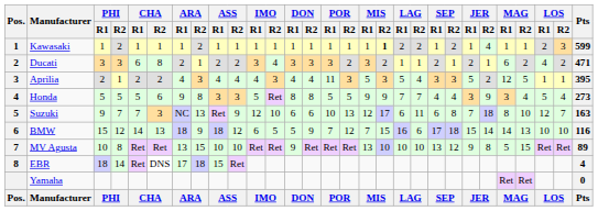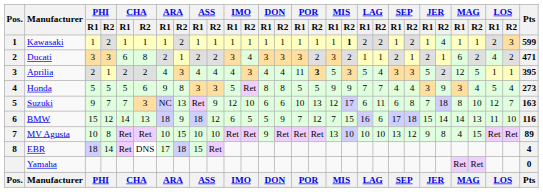 <table class="wikitable" style="font-size: 85%; text-align: center">
 <tr valign="top">
 <th valign="middle" rowspan=2>Pos.</th>
 <th valign="middle" rowspan=2>Manufacturer</th>
 <th colspan=2><a href='#'>PHI</a><br></th>
 <th colspan=2><a href='#'>CHA</a><br></th>
 <th colspan=2><a href='#'>ARA</a><br></th>
 <th colspan=2><a href='#'>ASS</a><br></th>
 <th colspan=2><a href='#'>IMO</a><br></th>
 <th colspan=2><a href='#'>DON</a><br></th>
 <th colspan=2><a href='#'>POR</a><br></th>
 <th colspan=2><a href='#'>MIS</a><br></th>
 <th colspan=2><a href='#'>LAG</a><br></th>
 <th colspan=2><a href='#'>SEP</a><br></th>
 <th colspan=2><a href='#'>JER</a><br></th>
 <th colspan=2><a href='#'>MAG</a><br></th>
 <th colspan=2><a href='#'>LOS</a><br></th>
 <th valign="middle" rowspan=2>Pts</th>
 </tr>
 <tr>
 <th>R1</th>
 <th>R2</th>
 <th>R1</th>
 <th>R2</th>
 <th>R1</th>
 <th>R2</th>
 <th>R1</th>
 <th>R2</th>
 <th>R1</th>
 <th>R2</th>
 <th>R1</th>
 <th>R2</th>
 <th>R1</th>
 <th>R2</th>
 <th>R1</th>
 <th>R2</th>
 <th>R1</th>
 <th>R2</th>
 <th>R1</th>
 <th>R2</th>
 <th>R1</th>
 <th>R2</th>
 <th>R1</th>
 <th>R2</th>
 <th>R1</th>
 <th>R2</th>
 </tr>
 <tr>
 <th>1</th>
 <td align="left"> <a href='#'>Kawasaki</a></td>
 <td style="background:#ffffbf;">1</td>
 <td style="background:#dfdfdf;">2</td>
 <td style="background:#ffffbf;">1</td>
 <td style="background:#ffffbf;">1</td>
 <td style="background:#ffffbf;">1</td>
 <td style="background:#dfdfdf;">2</td>
 <td style="background:#ffffbf;">1</td>
 <td style="background:#ffffbf;">1</td>
 <td style="background:#ffffbf;">1</td>
 <td style="background:#ffffbf;">1</td>
 <td style="background:#ffffbf;">1</td>
 <td style="background:#ffffbf;">1</td>
 <td style="background:#ffffbf;">1</td>
 <td style="background:#ffffbf;">1</td>
 <td style="background:#ffffbf;">1</td>
 <td style="background:#ffffbf;"><strong>1</strong></td>
 <td style="background:#dfdfdf;">2</td>
 <td style="background:#dfdfdf;">2</td>
 <td style="background:#ffffbf;">1</td>
 <td style="background:#dfdfdf;">2</td>
 <td style="background:#ffffbf;">1</td>
 <td style="background:#dfffdf;">4</td>
 <td style="background:#ffffbf;">1</td>
 <td style="background:#ffffbf;">1</td>
 <td style="background:#dfdfdf;">2</td>
 <td style="background:#ffdf9f;">3</td>
 <th>599</th>
 </tr>
 <tr>
 <th>2</th>
 <td align="left"> <a href='#'>Ducati</a></td>
 <td style="background:#ffdf9f;">3</td>
 <td style="background:#ffdf9f;">3</td>
 <td style="background:#dfffdf;">6</td>
 <td style="background:#dfffdf;">8</td>
 <td style="background:#dfdfdf;">2</td>
 <td style="background:#ffffbf;">1</td>
 <td style="background:#dfdfdf;">2</td>
 <td style="background:#dfdfdf;">2</td>
 <td style="background:#ffdf9f;">3</td>
 <td style="background:#dfffdf;">4</td>
 <td style="background:#ffdf9f;">3</td>
 <td style="background:#ffdf9f;">3</td>
 <td style="background:#ffdf9f;">3</td>
 <td style="background:#dfdfdf;">2</td>
 <td style="background:#ffdf9f;">3</td>
 <td style="background:#dfdfdf;">2</td>
 <td style="background:#ffffbf;">1</td>
 <td style="background:#ffffbf;">1</td>
 <td style="background:#dfdfdf;">2</td>
 <td style="background:#ffffbf;">1</td>
 <td style="background:#dfdfdf;">2</td>
 <td style="background:#ffffbf;">1</td>
 <td style="background:#dfffdf;">6</td>
 <td style="background:#dfdfdf;">2</td>
 <td style="background:#dfffdf;">4</td>
 <td style="background:#dfdfdf;">2</td>
 <th>471</th>
 </tr>
 <tr>
 <th>3</th>
 <td align="left"> <a href='#'>Aprilia</a></td>
 <td style="background:#dfdfdf;">2</td>
 <td style="background:#ffffbf;">1</td>
 <td style="background:#dfdfdf;">2</td>
 <td style="background:#dfdfdf;">2</td>
 <td style="background:#dfffdf;">4</td>
 <td style="background:#ffdf9f;">3</td>
 <td style="background:#dfffdf;">4</td>
 <td style="background:#dfffdf;">4</td>
 <td style="background:#dfffdf;">4</td>
 <td style="background:#ffdf9f;">3</td>
 <td style="background:#dfffdf;">4</td>
 <td style="background:#dfffdf;">4</td>
 <td style="background:#dfffdf;">11</td>
-<td style="background:#ffdf9f;">3</td>
+<td style="background:#ffdf9f;"><strong>3</strong></td>
 <td style="background:#dfffdf;">5</td>
 <td style="background:#ffdf9f;">3</td>
 <td style="background:#dfffdf;">5</td>
 <td style="background:#dfffdf;">4</td>
 <td style="background:#ffdf9f;">3</td>
 <td style="background:#ffdf9f;">3</td>
 <td style="background:#dfffdf;">5</td>
 <td style="background:#dfdfdf;">2</td>
 <td style="background:#dfffdf;">12</td>
 <td style="background:#dfffdf;">5</td>
 <td style="background:#ffffbf;">1</td>
 <td style="background:#ffffbf;">1</td>
 <th>395</th>
 </tr>
 <tr>
 <th>4</th>
 <td align="left"> <a href='#'>Honda</a></td>
 <td style="background:#dfffdf;">5</td>
 <td style="background:#dfffdf;">5</td>
 <td style="background:#dfffdf;">5</td>
 <td style="background:#dfffdf;">6</td>
 <td style="background:#dfffdf;">9</td>
 <td style="background:#dfffdf;">8</td>
 <td style="background:#ffdf9f;">3</td>
 <td style="background:#ffdf9f;">3</td>
 <td style="background:#dfffdf;">5</td>
 <td style="background:#efcfff;">Ret</td>
 <td style="background:#dfffdf;">8</td>
 <td style="background:#dfffdf;">8</td>
 <td style="background:#dfffdf;">5</td>
 <td style="background:#dfffdf;">5</td>
 <td style="background:#dfffdf;">9</td>
 <td style="background:#dfffdf;">9</td>
 <td style="background:#dfffdf;">7</td>
 <td style="background:#dfffdf;">7</td>
 <td style="background:#dfffdf;">4</td>
 <td style="background:#dfffdf;">4</td>
 <td style="background:#ffdf9f;">3</td>
 <td style="background:#dfffdf;">9</td>
 <td style="background:#ffdf9f;">3</td>
 <td style="background:#dfffdf;">4</td>
 <td style="background:#dfffdf;">5</td>
 <td style="background:#dfffdf;">4</td>
 <th>273</th>
 </tr>
 <tr>
 <th>5</th>
 <td align="left"> <a href='#'>Suzuki</a></td>
 <td style="background:#dfffdf;">9</td>
 <td style="background:#dfffdf;">7</td>
 <td style="background:#dfffdf;">7</td>
 <td style="background:#ffdf9f;">3</td>
 <td style="background:#cfcfff;">NC</td>
 <td style="background:#dfffdf;">13</td>
 <td style="background:#efcfff;">Ret</td>
 <td style="background:#dfffdf;">9</td>
 <td style="background:#dfffdf;">12</td>
 <td style="background:#dfffdf;">10</td>
 <td style="background:#dfffdf;">6</td>
 <td style="background:#dfffdf;">6</td>
 <td style="background:#dfffdf;">10</td>
 <td style="background:#dfffdf;">13</td>
 <td style="background:#dfffdf;">12</td>
 <td style="background:#cfcfff;">17</td>
 <td style="background:#dfffdf;">6</td>
 <td style="background:#dfffdf;">11</td>
 <td style="background:#dfffdf;">6</td>
 <td style="background:#dfffdf;">8</td>
 <td style="background:#dfffdf;">7</td>
 <td style="background:#cfcfff;">18</td>
 <td style="background:#dfffdf;">8</td>
 <td style="background:#dfffdf;">10</td>
 <td style="background:#dfffdf;">12</td>
 <td style="background:#dfffdf;">7</td>
 <th>163</th>
 </tr>
 <tr>
 <th>6</th>
 <td align="left"> <a href='#'>BMW</a></td>
 <td style="background:#dfffdf;">15</td>
 <td style="background:#dfffdf;">12</td>
 <td style="background:#dfffdf;">14</td>
 <td style="background:#dfffdf;">13</td>
 <td style="background:#cfcfff;">18</td>
 <td style="background:#dfffdf;">9</td>
 <td style="background:#cfcfff;">18</td>
 <td style="background:#dfffdf;">12</td>
 <td style="background:#dfffdf;">6</td>
 <td style="background:#dfffdf;">5</td>
 <td style="background:#dfffdf;">5</td>
 <td style="background:#dfffdf;">9</td>
 <td style="background:#dfffdf;">7</td>
 <td style="background:#dfffdf;">12</td>
 <td style="background:#dfffdf;">7</td>
 <td style="background:#dfffdf;">15</td>
 <td style="background:#cfcfff;">16</td>
 <td style="background:#dfffdf;">6</td>
 <td style="background:#cfcfff;">17</td>
 <td style="background:#cfcfff;">18</td>
 <td style="background:#dfffdf;">15</td>
 <td style="background:#dfffdf;">14</td>
 <td style="background:#dfffdf;">14</td>
 <td style="background:#dfffdf;">13</td>
-<td style="background:#dfffdf;">10</td>
+<td style="background:#dfffdf;">11</td>
 <td style="background:#dfffdf;">10</td>
 <th>116</th>
 </tr>
 <tr>
 <th>7</th>
 <td align="left"> <a href='#'>MV Agusta</a></td>
 <td style="background:#dfffdf;">10</td>
 <td style="background:#dfffdf;">8</td>
 <td style="background:#efcfff;">Ret</td>
 <td style="background:#efcfff;">Ret</td>
-<td style="background:#dfffdf;">13</td>
+<td style="background:#dfffdf;">10</td>
 <td style="background:#dfffdf;">15</td>
 <td style="background:#dfffdf;">10</td>
 <td style="background:#dfffdf;">10</td>
 <td style="background:#efcfff;">Ret</td>
 <td style="background:#efcfff;">Ret</td>
 <td style="background:#dfffdf;">9</td>
 <td style="background:#efcfff;">Ret</td>
 <td style="background:#efcfff;">Ret</td>
 <td style="background:#efcfff;">Ret</td>
 <td style="background:#dfffdf;">13</td>
 <td style="background:#cfcfff;">10</td>
 <td style="background:#dfffdf;">10</td>
 <td style="background:#dfffdf;">10</td>
 <td style="background:#dfffdf;">13</td>
 <td style="background:#dfffdf;">12</td>
 <td style="background:#dfffdf;">9</td>
 <td style="background:#dfffdf;">8</td>
-<td style="background:#dfffdf;">5</td>
+<td style="background:#dfffdf;">4</td>
 <td style="background:#dfffdf;">15</td>
 <td style="background:#efcfff;">Ret</td>
 <td style="background:#efcfff;">Ret</td>
 <th>89</th>
 </tr>
 <tr>
 <th>8</th>
 <td align="left"> <a href='#'>EBR</a></td>
 <td style="background:#cfcfff;">18</td>
 <td style="background:#dfffdf;">14</td>
 <td style="background:#efcfff;">Ret</td>
 <td style="background:#ffffff;">DNS</td>
 <td style="background:#dfffdf;">17</td>
 <td style="background:#cfcfff;">18</td>
 <td style="background:#dfffdf;">15</td>
 <td style="background:#efcfff;">Ret</td>
 <td></td>
 <td></td>
 <td></td>
 <td></td>
 <td></td>
 <td></td>
 <td></td>
 <td></td>
 <td></td>
 <td></td>
 <td></td>
 <td></td>
 <td></td>
 <td></td>
 <td></td>
 <td></td>
 <td></td>
 <td></td>
 <th>4</th>
 </tr>
 <tr>
 <th></th>
 <td align="left"> <a href='#'>Yamaha</a></td>
 <td></td>
 <td></td>
 <td></td>
 <td></td>
 <td></td>
 <td></td>
 <td></td>
 <td></td>
 <td></td>
 <td></td>
 <td></td>
 <td></td>
 <td></td>
 <td></td>
 <td></td>
 <td></td>
 <td></td>
 <td></td>
 <td></td>
 <td></td>
 <td></td>
 <td></td>
 <td style="background:#efcfff;">Ret</td>
 <td style="background:#efcfff;">Ret</td>
 <td></td>
 <td></td>
 <th>0</th>
 </tr>
 <tr>
 <th valign="middle">Pos.</th>
 <th valign="middle">Manufacturer</th>
 <th colspan=2><a href='#'>PHI</a><br></th>
 <th colspan=2><a href='#'>CHA</a><br></th>
 <th colspan=2><a href='#'>ARA</a><br></th>
 <th colspan=2><a href='#'>ASS</a><br></th>
 <th colspan=2><a href='#'>IMO</a><br></th>
 <th colspan=2><a href='#'>DON</a><br></th>
 <th colspan=2><a href='#'>POR</a><br></th>
 <th colspan=2><a href='#'>MIS</a><br></th>
 <th colspan=2><a href='#'>LAG</a><br></th>
 <th colspan=2><a href='#'>SEP</a><br></th>
 <th colspan=2><a href='#'>JER</a><br></th>
 <th colspan=2><a href='#'>MAG</a><br></th>
 <th colspan=2><a href='#'>LOS</a><br></th>
 <th valign="middle">Pts</th>
 </tr>
 </table>
